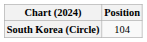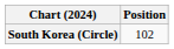 <table class="wikitable plainrowheaders" style="text-align:center">
 <tr>
 <th scope="col">Chart (2024)</th>
 <th scope="col">Position</th>
 </tr>
 <tr>
 <th scope="row">South Korea (Circle)</th>
-<td>104</td>
+<td>102</td>
 </tr>
 </table>
